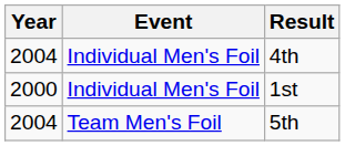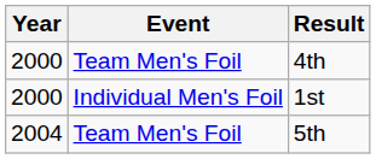 <table class="wikitable">
 <tr>
 <th>Year</th>
 <th>Event</th>
 <th>Result</th>
 </tr>
 <tr>
-<td>2004</td>
-<td><a href='#'>Individual Men's Foil</a></td>
+<td>2000</td>
+<td><a href='#'>Team Men's Foil</a></td>
 <td>4th</td>
 </tr>
 <tr>
 <td>2000</td>
 <td><a href='#'>Individual Men's Foil</a></td>
 <td>1st</td>
 </tr>
 <tr>
 <td>2004</td>
 <td><a href='#'>Team Men's Foil</a></td>
 <td>5th</td>
 </tr>
 </table>
